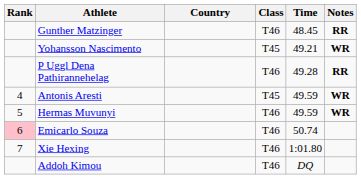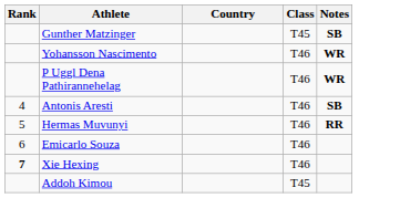 <table class="wikitable sortable" style="text-align:center">
 <tr>
 <th>Rank</th>
 <th style="width:180px">Athlete</th>
 <th style="width:125px">Country</th>
 <th>Class</th>
-<th>Time</th>
 <th>Notes</th>
 </tr>
 <tr>
 <td></td>
 <td style="text-align:left;"><a href='#'>Gunther Matzinger</a></td>
 <td style="text-align:left;"></td>
-<td>T46</td>
-<td>48.45</td>
-<td><strong>RR</strong></td>
+<td>T45</td>
+<td><strong>SB</strong></td>
 </tr>
 <tr>
 <td></td>
 <td style="text-align:left;"><a href='#'>Yohansson Nascimento</a></td>
 <td style="text-align:left;"></td>
-<td>T45</td>
-<td>49.21</td>
+<td>T46</td>
 <td><strong>WR</strong></td>
 </tr>
 <tr>
 <td></td>
 <td style="text-align:left;"><a href='#'>P Uggl Dena Pathirannehelag</a></td>
 <td style="text-align:left;"></td>
 <td>T46</td>
-<td>49.28</td>
-<td><strong>RR</strong></td>
+<td><strong>WR</strong></td>
 </tr>
 <tr>
 <td>4</td>
 <td style="text-align:left;"><a href='#'>Antonis Aresti</a></td>
 <td style="text-align:left;"></td>
-<td>T45</td>
-<td>49.59</td>
-<td><strong>WR</strong></td>
+<td>T46</td>
+<td><strong>SB</strong></td>
 </tr>
 <tr>
 <td>5</td>
 <td style="text-align:left;"><a href='#'>Hermas Muvunyi</a></td>
 <td style="text-align:left;"></td>
 <td>T46</td>
-<td>49.59</td>
-<td><strong>WR</strong></td>
+<td><strong>RR</strong></td>
 </tr>
 <tr>
-<td style="background: pink;">6</td>
+<td>6</td>
 <td style="text-align:left;"><a href='#'>Emicarlo Souza</a></td>
 <td style="text-align:left;"></td>
 <td>T46</td>
-<td>50.74</td>
 <td></td>
 </tr>
 <tr>
-<td>7</td>
+<td><strong>7</strong></td>
 <td style="text-align:left;"><a href='#'>Xie Hexing</a></td>
 <td style="text-align:left;"></td>
 <td>T46</td>
-<td>1:01.80</td>
 <td></td>
 </tr>
 <tr>
 <td></td>
 <td style="text-align:left;"><a href='#'>Addoh Kimou</a></td>
 <td style="text-align:left;"></td>
-<td>T46</td>
-<td><em>DQ</em></td>
+<td>T45</td>
 <td></td>
 </tr>
 </table>
